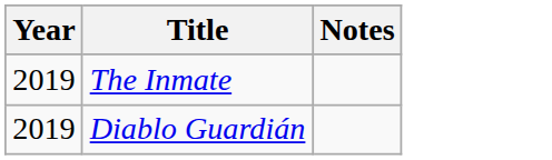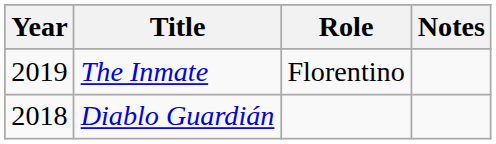 <table class="wikitable sortable">
 <tr>
 <th>Year</th>
 <th>Title</th>
+<th>Role</th>
 <th class="unsortable">Notes</th>
 </tr>
 <tr>
 <td>2019</td>
 <td><em><a href='#'>The Inmate</a></em></td>
+<td>Florentino</td>
 <td></td>
 </tr>
 <tr>
-<td>2019</td>
+<td>2018</td>
 <td><em><a href='#'>Diablo Guardián</a></em></td>
+<td></td>
 <td></td>
 </tr>
 </table>
